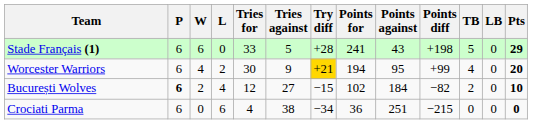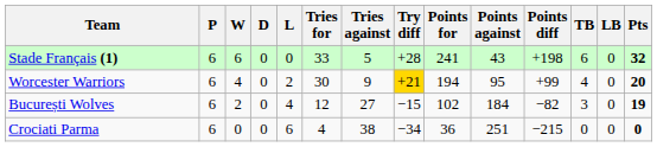 <table class="wikitable" style="text-align: center;">
 <tr>
 <th style="width:200px;">Team</th>
 <th width="20">P</th>
 <th width="20">W</th>
+<th width="20">D</th>
 <th width="20">L</th>
 <th width="20">Tries for</th>
 <th width="20">Tries against</th>
 <th width="20">Try diff</th>
 <th width="20">Points for</th>
 <th width="20">Points against</th>
 <th width="25">Points diff</th>
 <th width="20">TB</th>
 <th width="20">LB</th>
 <th width="20">Pts</th>
 </tr>
 <tr bgcolor="#ccffcc">
 <td align=left> <a href='#'>Stade Français</a> <strong>(1)</strong></td>
 <td>6</td>
 <td>6</td>
 <td>0</td>
+<td>0</td>
 <td>33</td>
 <td>5</td>
 <td>+28</td>
 <td>241</td>
 <td>43</td>
 <td>+198</td>
-<td>5</td>
+<td>6</td>
 <td>0</td>
-<td><strong>29</strong></td>
+<td><strong>32</strong></td>
 </tr>
 <tr>
 <td align=left> <a href='#'>Worcester Warriors</a></td>
 <td>6</td>
 <td>4</td>
+<td>0</td>
 <td>2</td>
 <td>30</td>
 <td>9</td>
 <td style="background: gold;">+21</td>
 <td>194</td>
 <td>95</td>
 <td>+99</td>
 <td>4</td>
 <td>0</td>
 <td><strong>20</strong></td>
 </tr>
 <tr>
 <td align=left> <a href='#'>București Wolves</a></td>
-<td><strong>6</strong></td>
+<td>6</td>
 <td>2</td>
+<td>0</td>
 <td>4</td>
 <td>12</td>
 <td>27</td>
 <td>−15</td>
 <td>102</td>
 <td>184</td>
 <td>−82</td>
-<td>2</td>
+<td>3</td>
 <td>0</td>
-<td><strong>10</strong></td>
+<td><strong>19</strong></td>
 </tr>
 <tr>
 <td align=left> <a href='#'>Crociati Parma</a></td>
 <td>6</td>
+<td>0</td>
 <td>0</td>
 <td>6</td>
 <td>4</td>
 <td>38</td>
 <td>−34</td>
 <td>36</td>
 <td>251</td>
 <td>−215</td>
 <td>0</td>
 <td>0</td>
 <td><strong>0</strong></td>
 </tr>
 </table>
